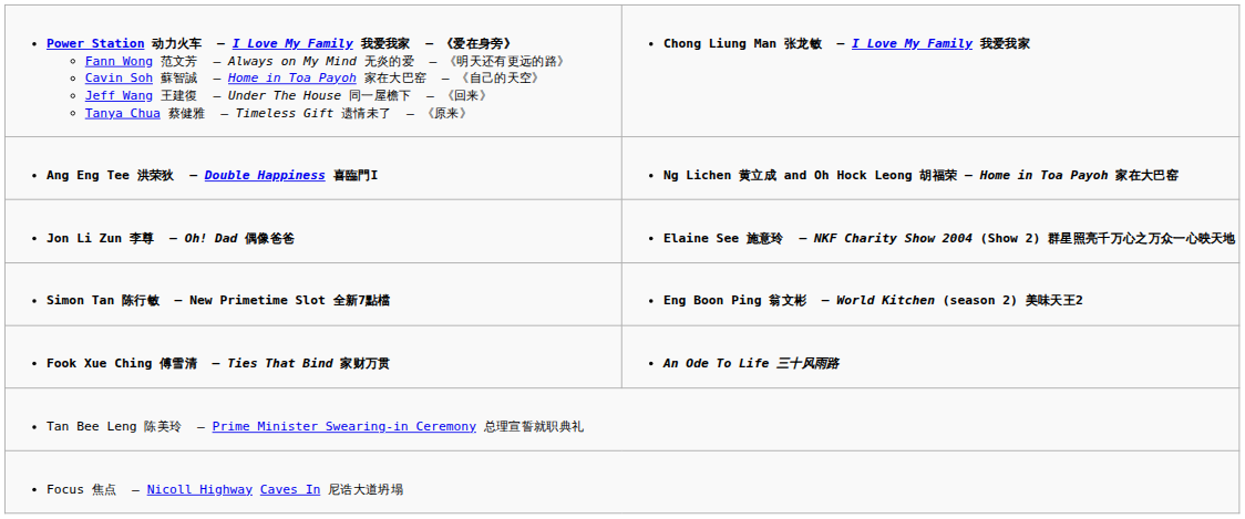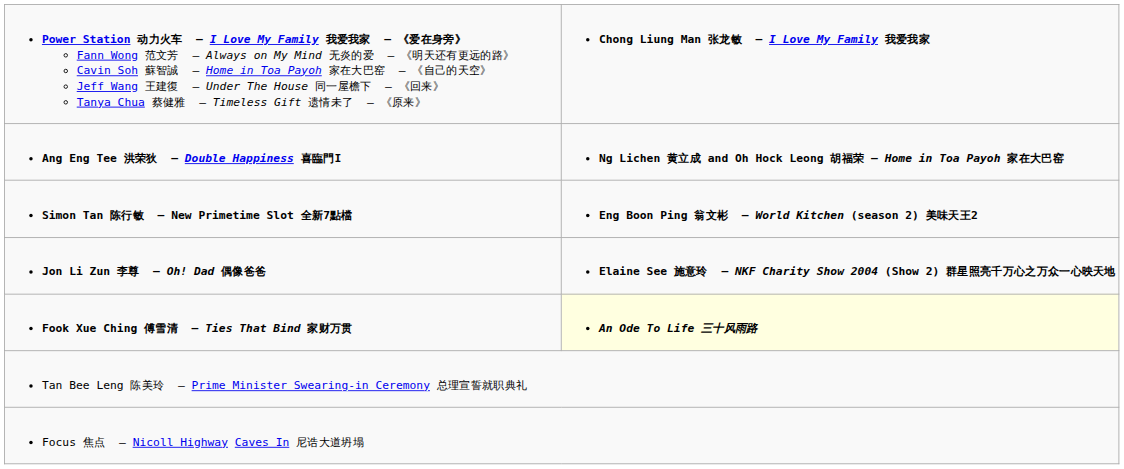 <table class=wikitable>
 <tr>
 <td valign="top" width="50%"><br><div></div><ul><li><strong><a href='#'>Power Station</a> 动力火车  – <em><a href='#'>I Love My Family</a></em> 我爱我家  – 《爱在身旁》</strong><ul><li><a href='#'>Fann Wong</a> 范文芳  – <em>Always on My Mind</em> 无炎的爱  – 《明天还有更远的路》</li><li><a href='#'>Cavin Soh</a> 蘇智誠  – <em><a href='#'>Home in Toa Payoh</a></em> 家在大巴窑  – 《自己的天空》</li><li><a href='#'>Jeff Wang</a> 王建復  – <em>Under The House</em> 同一屋檐下  – 《回来》</li><li><a href='#'>Tanya Chua</a> 蔡健雅  – <em>Timeless Gift</em> 遗情未了  – 《原来》</li></ul></li></ul></td>
 <td valign="top" width="50%"><br><div></div><ul><li><strong>Chong Liung Man 张龙敏  – <em><a href='#'>I Love My Family</a></em> 我爱我家 </strong></li></ul></td>
 </tr>
 <tr>
 <td valign="top" width="50%"><br><div></div><ul><li><strong>Ang Eng Tee 洪荣狄  – <em><a href='#'>Double Happiness</a></em> 喜臨門I</strong></li></ul></td>
 <td valign="top" width="50%"><br><div></div><ul><li><strong>Ng Lichen 黄立成 and Oh Hock Leong 胡福荣 – <em>Home in Toa Payoh</em> 家在大巴窑</strong></li></ul></td>
 </tr>
 <tr>
+<td valign="top" width="50%"><br><div></div><ul><li><strong>Simon Tan 陈行敏  – New Primetime Slot 全新7點檔</strong></li></ul></td>
+<td valign="top" width="50%"><br><div></div><ul><li><strong>Eng Boon Ping 翁文彬  – <em>World Kitchen</em> (season 2) 美味天王2</strong></li></ul></td>
+</tr>
+<tr>
 <td valign="top" width="50%"><br><div></div><ul><li><strong>Jon Li Zun 李尊  – <em>Oh! Dad</em> 偶像爸爸</strong></li></ul></td>
 <td valign="top" width="50%"><br><div></div><ul><li><strong>Elaine See 施意玲  – <em>NKF Charity Show 2004</em> (Show 2) 群星照亮千万心之万众一心映天地</strong></li></ul></td>
 </tr>
 <tr>
-<td valign="top" width="50%"><br><div></div><ul><li><strong>Simon Tan 陈行敏  – New Primetime Slot 全新7點檔</strong></li></ul></td>
-<td valign="top" width="50%"><br><div></div><ul><li><strong>Eng Boon Ping 翁文彬  – <em>World Kitchen</em> (season 2) 美味天王2</strong></li></ul></td>
-</tr>
-<tr>
 <td valign="top" width="50%"><br><div></div><ul><li><strong>Fook Xue Ching 傅雪清  – <em>Ties That Bind</em> 家财万贯</strong></li></ul></td>
-<td valign="top" width="50%"><br><div></div><ul><li><strong><em>An Ode To Life<em> 三十风雨路<strong></li></ul></td>
+<td valign="top" width="50%" style="background: lightyellow;"><br><div></div><ul><li><strong><em>An Ode To Life<em> 三十风雨路<strong></li></ul></td>
 </tr>
 <tr>
 <td colspan="2" valign="top" width="50%"><br><div></div><ul><li></strong>Tan Bee Leng 陈美玲  – <a href='#'>Prime Minister Swearing-in Ceremony</a> 总理宣誓就职典礼<strong></li></ul></td>
 </tr>
 <tr>
 <td colspan="2" valign="top" width="50%"><br><div></div><ul><li></em></strong>Focus</em> 焦点  – <a href='#'>Nicoll Highway</a> <a href='#'>Caves In</a> 尼诰大道坍塌</strong></li></ul></td>
 </tr>
 </table>
